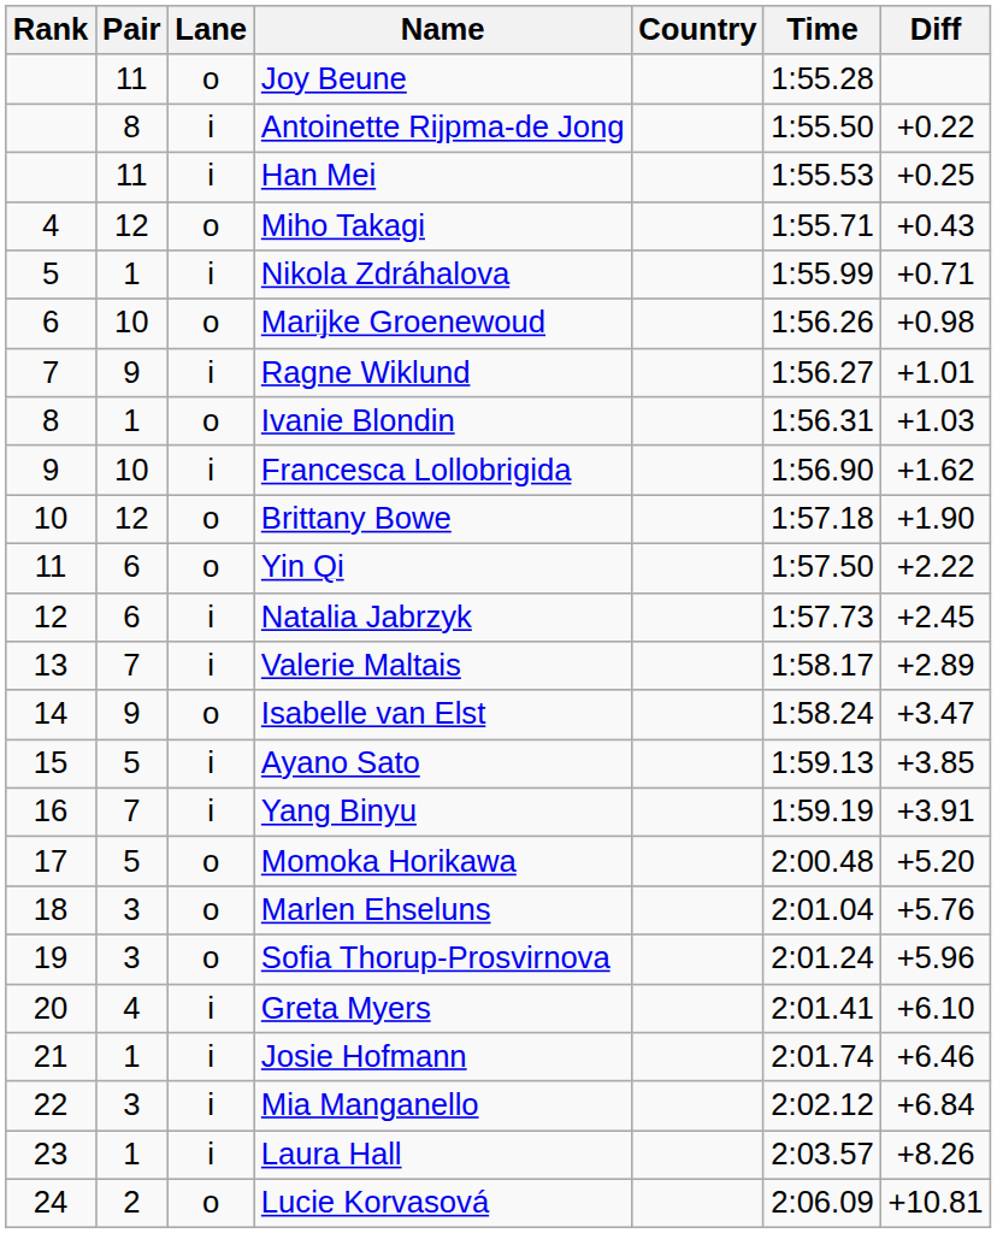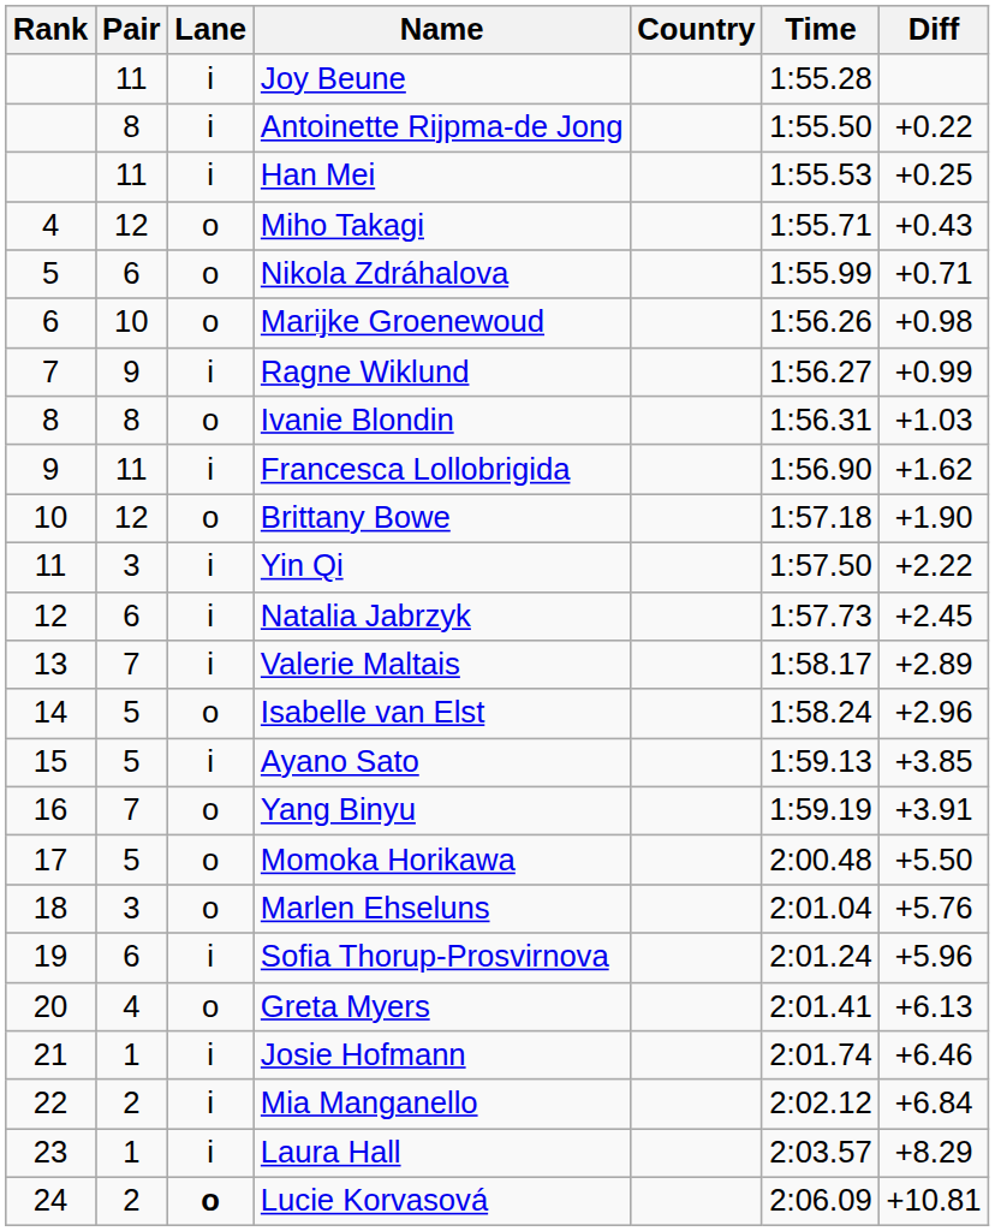 <table class="wikitable sortable" style="text-align:center">
 <tr>
 <th>Rank</th>
 <th>Pair</th>
 <th>Lane</th>
 <th>Name</th>
 <th>Country</th>
 <th>Time</th>
 <th>Diff</th>
 </tr>
 <tr>
 <td></td>
 <td>11</td>
-<td>o</td>
+<td>i</td>
 <td align=left><a href='#'>Joy Beune</a></td>
 <td align=left></td>
 <td>1:55.28</td>
 <td></td>
 </tr>
 <tr>
 <td></td>
 <td>8</td>
 <td>i</td>
 <td align=left><a href='#'>Antoinette Rijpma-de Jong</a></td>
 <td align=left></td>
 <td>1:55.50</td>
 <td>+0.22</td>
 </tr>
 <tr>
 <td></td>
 <td>11</td>
 <td>i</td>
 <td align=left><a href='#'>Han Mei</a></td>
 <td align=left></td>
 <td>1:55.53</td>
 <td>+0.25</td>
 </tr>
 <tr>
 <td>4</td>
 <td>12</td>
 <td>o</td>
 <td align=left><a href='#'>Miho Takagi</a></td>
 <td align=left></td>
 <td>1:55.71</td>
 <td>+0.43</td>
 </tr>
 <tr>
 <td>5</td>
-<td>1</td>
-<td>i</td>
+<td>6</td>
+<td>o</td>
 <td align=left><a href='#'>Nikola Zdráhalova</a></td>
 <td align=left></td>
 <td>1:55.99</td>
 <td>+0.71</td>
 </tr>
 <tr>
 <td>6</td>
 <td>10</td>
 <td>o</td>
 <td align=left><a href='#'>Marijke Groenewoud</a></td>
 <td align=left></td>
 <td>1:56.26</td>
 <td>+0.98</td>
 </tr>
 <tr>
 <td>7</td>
 <td>9</td>
 <td>i</td>
 <td align=left><a href='#'>Ragne Wiklund</a></td>
 <td align=left></td>
 <td>1:56.27</td>
-<td>+1.01</td>
+<td>+0.99</td>
 </tr>
 <tr>
 <td>8</td>
-<td>1</td>
+<td>8</td>
 <td>o</td>
 <td align=left><a href='#'>Ivanie Blondin</a></td>
 <td align=left></td>
 <td>1:56.31</td>
 <td>+1.03</td>
 </tr>
 <tr>
 <td>9</td>
-<td>10</td>
+<td>11</td>
 <td>i</td>
 <td align=left><a href='#'>Francesca Lollobrigida</a></td>
 <td align=left></td>
 <td>1:56.90</td>
 <td>+1.62</td>
 </tr>
 <tr>
 <td>10</td>
 <td>12</td>
 <td>o</td>
 <td align=left><a href='#'>Brittany Bowe</a></td>
 <td align=left></td>
 <td>1:57.18</td>
 <td>+1.90</td>
 </tr>
 <tr>
 <td>11</td>
-<td>6</td>
-<td>o</td>
+<td>3</td>
+<td>i</td>
 <td align=left><a href='#'>Yin Qi</a></td>
 <td align=left></td>
 <td>1:57.50</td>
 <td>+2.22</td>
 </tr>
 <tr>
 <td>12</td>
 <td>6</td>
 <td>i</td>
 <td align=left><a href='#'>Natalia Jabrzyk</a></td>
 <td align=left></td>
 <td>1:57.73</td>
 <td>+2.45</td>
 </tr>
 <tr>
 <td>13</td>
 <td>7</td>
 <td>i</td>
 <td align=left><a href='#'>Valerie Maltais</a></td>
 <td align=left></td>
 <td>1:58.17</td>
 <td>+2.89</td>
 </tr>
 <tr>
 <td>14</td>
-<td>9</td>
+<td>5</td>
 <td>o</td>
 <td align=left><a href='#'>Isabelle van Elst</a></td>
 <td align=left></td>
 <td>1:58.24</td>
-<td>+3.47</td>
+<td>+2.96</td>
 </tr>
 <tr>
 <td>15</td>
 <td>5</td>
 <td>i</td>
 <td align=left><a href='#'>Ayano Sato</a></td>
 <td align=left></td>
 <td>1:59.13</td>
 <td>+3.85</td>
 </tr>
 <tr>
 <td>16</td>
 <td>7</td>
-<td>i</td>
+<td>o</td>
 <td align=left><a href='#'>Yang Binyu</a></td>
 <td align=left></td>
 <td>1:59.19</td>
 <td>+3.91</td>
 </tr>
 <tr>
 <td>17</td>
 <td>5</td>
 <td>o</td>
 <td align=left><a href='#'>Momoka Horikawa</a></td>
 <td align=left></td>
 <td>2:00.48</td>
-<td>+5.20</td>
+<td>+5.50</td>
 </tr>
 <tr>
 <td>18</td>
 <td>3</td>
 <td>o</td>
 <td align=left><a href='#'>Marlen Ehseluns</a></td>
 <td align=left></td>
 <td>2:01.04</td>
 <td>+5.76</td>
 </tr>
 <tr>
 <td>19</td>
-<td>3</td>
-<td>o</td>
+<td>6</td>
+<td>i</td>
 <td align=left><a href='#'>Sofia Thorup-Prosvirnova</a></td>
 <td align=left></td>
 <td>2:01.24</td>
 <td>+5.96</td>
 </tr>
 <tr>
 <td>20</td>
 <td>4</td>
-<td>i</td>
+<td>o</td>
 <td align=left><a href='#'>Greta Myers</a></td>
 <td align=left></td>
 <td>2:01.41</td>
-<td>+6.10</td>
+<td>+6.13</td>
 </tr>
 <tr>
 <td>21</td>
 <td>1</td>
 <td>i</td>
 <td align=left><a href='#'>Josie Hofmann</a></td>
 <td align=left></td>
 <td>2:01.74</td>
 <td>+6.46</td>
 </tr>
 <tr>
 <td>22</td>
-<td>3</td>
+<td>2</td>
 <td>i</td>
 <td align=left><a href='#'>Mia Manganello</a></td>
 <td align=left></td>
 <td>2:02.12</td>
 <td>+6.84</td>
 </tr>
 <tr>
 <td>23</td>
 <td>1</td>
 <td>i</td>
 <td align=left><a href='#'>Laura Hall</a></td>
 <td align=left></td>
 <td>2:03.57</td>
-<td>+8.26</td>
+<td>+8.29</td>
 </tr>
 <tr>
 <td>24</td>
 <td>2</td>
-<td>o</td>
+<td><strong>o</strong></td>
 <td align=left><a href='#'>Lucie Korvasová</a></td>
 <td align=left></td>
 <td>2:06.09</td>
 <td>+10.81</td>
 </tr>
 </table>
